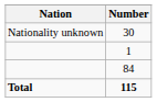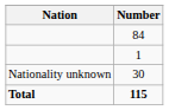 <table class="sortable wikitable" style="margin:0 0 0.5em 1em; font-size:85%;">
 <tr>
 </tr>
 <tr>
 <th>Nation</th>
 <th data-sort-type="number">Number</th>
 </tr>
 <tr>
-<td>Nationality unknown</td>
-<td style="text-align:center;">30</td>
+<td></td>
+<td style="text-align:center;">84</td>
 </tr>
 <tr>
 <td></td>
 <td style="text-align:center;">1</td>
 </tr>
 <tr>
-<td></td>
-<td style="text-align:center;">84</td>
+<td>Nationality unknown</td>
+<td style="text-align:center;">30</td>
 </tr>
 <tr class="sortbottom">
 <td><strong>Total</strong></td>
 <td style="text-align:center;"><strong>115</strong></td>
 </tr>
 </table>
